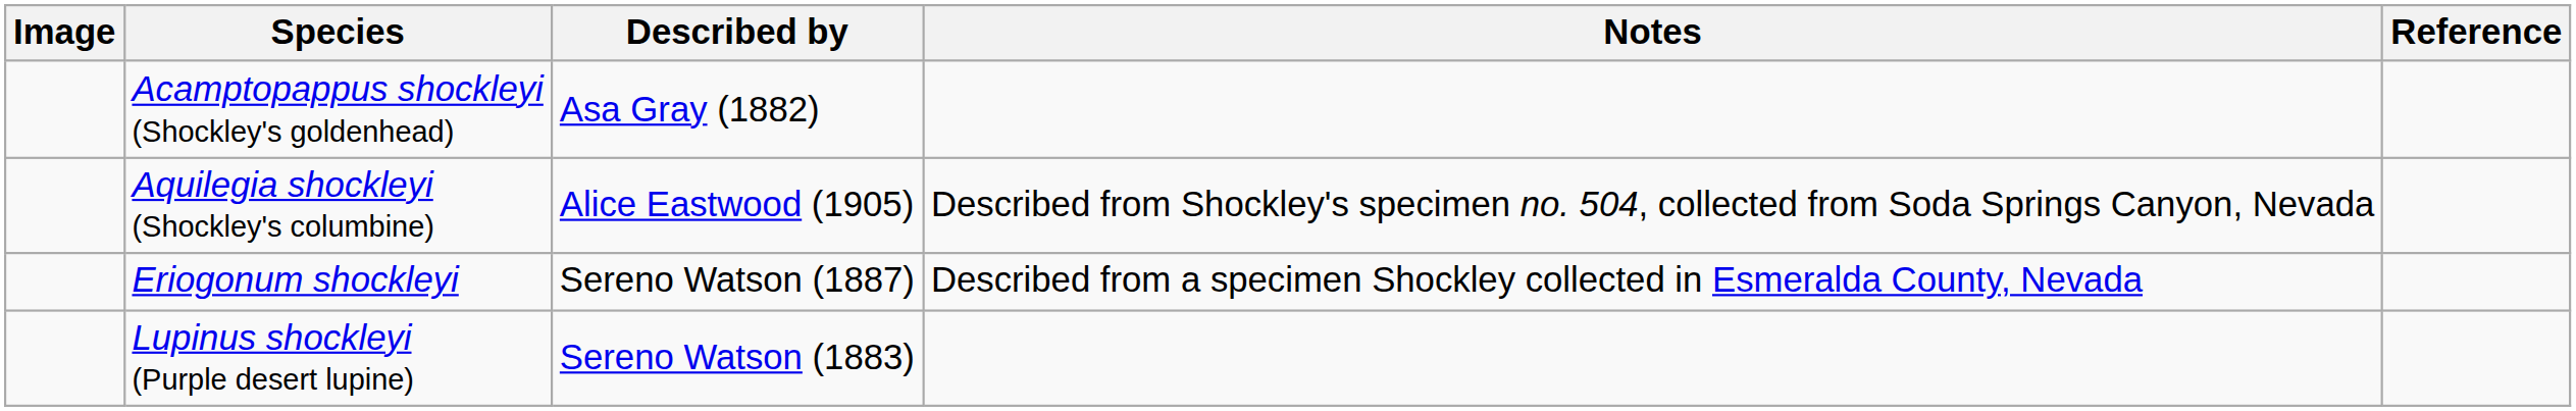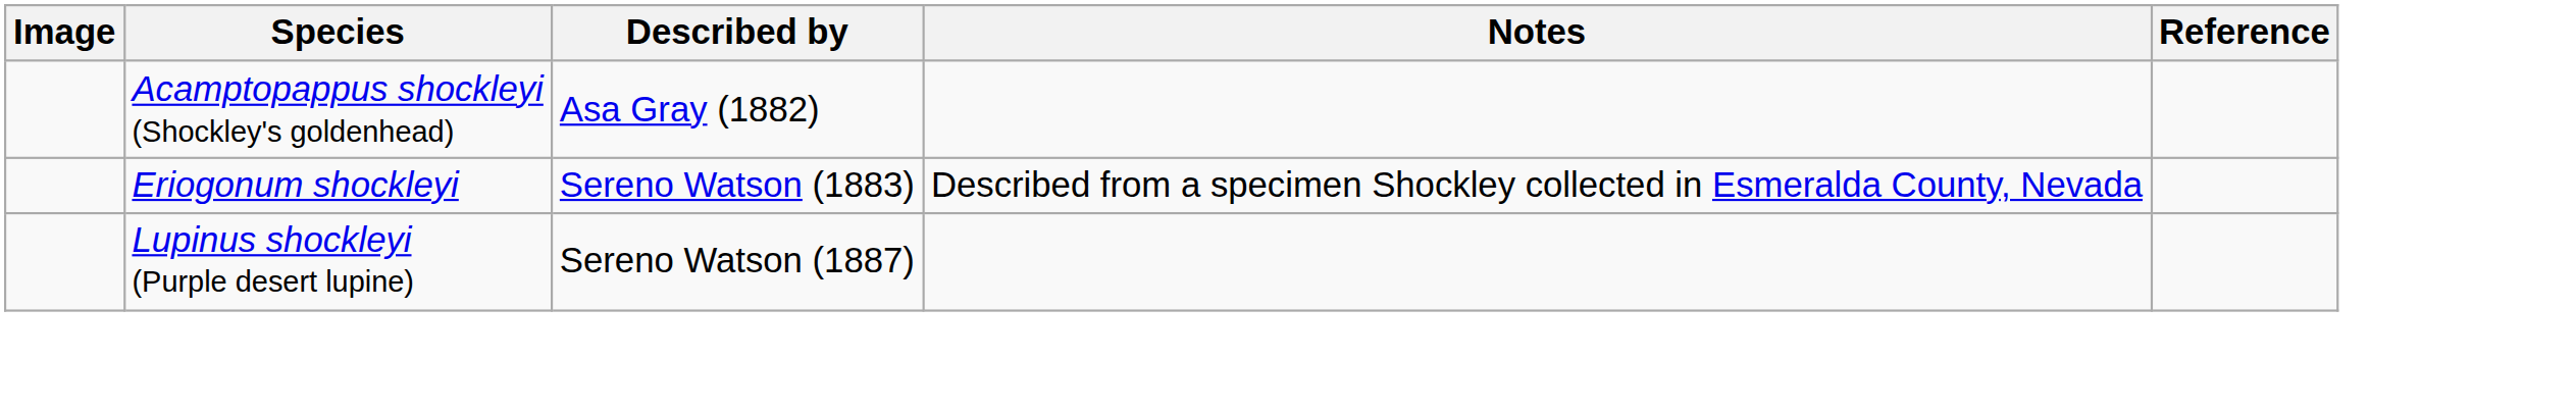 <table class="wikitable sortable">
 <tr>
 <th class="unsortable">Image</th>
 <th>Species</th>
 <th>Described by</th>
 <th>Notes</th>
 <th>Reference</th>
 </tr>
 <tr>
 <td></td>
 <td><em><a href='#'>Acamptopappus shockleyi</a></em><br><small>(Shockley's goldenhead)</small></td>
 <td><a href='#'>Asa Gray</a> (1882)</td>
 <td></td>
 <td></td>
 </tr>
 <tr>
 <td></td>
-<td><em><a href='#'>Aquilegia shockleyi</a></em><br><small>(Shockley's columbine)</small></td>
-<td><a href='#'>Alice Eastwood</a> (1905)</td>
-<td>Described from Shockley's specimen <em>no. 504</em>, collected from Soda Springs Canyon, Nevada</td>
-<td></td>
-</tr>
-<tr>
-<td></td>
 <td><em><a href='#'>Eriogonum shockleyi</a></em></td>
-<td>Sereno Watson (1887)</td>
+<td><a href='#'>Sereno Watson</a> (1883)</td>
 <td>Described from a specimen Shockley collected in <a href='#'>Esmeralda County, Nevada</a></td>
 <td></td>
 </tr>
 <tr>
 <td></td>
 <td><em><a href='#'>Lupinus shockleyi</a></em><br><small>(Purple desert lupine)</small></td>
-<td><a href='#'>Sereno Watson</a> (1883)</td>
+<td>Sereno Watson (1887)</td>
 <td></td>
 <td></td>
 </tr>
 </table>
